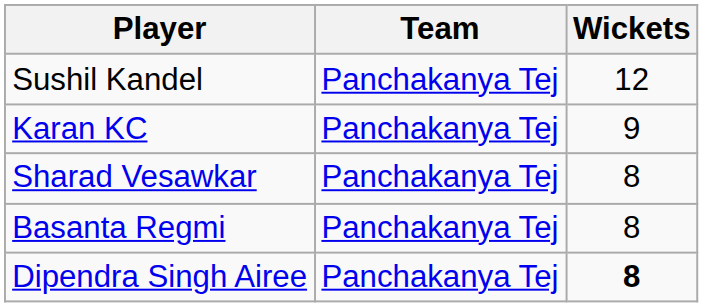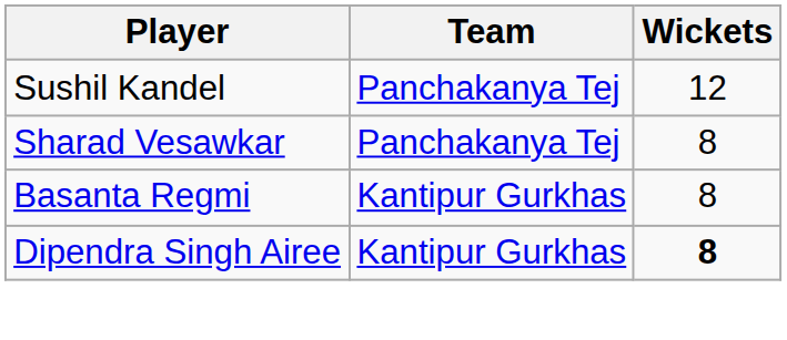 <table class="wikitable" style="text-align: center;">
 <tr>
 <th>Player</th>
 <th>Team</th>
 <th>Wickets</th>
 </tr>
 <tr>
 <td style="text-align:left">Sushil Kandel</td>
 <td style="text-align:left"><a href='#'>Panchakanya Tej</a></td>
 <td>12</td>
 </tr>
 <tr>
-<td style="text-align:left"><a href='#'>Karan KC</a></td>
-<td style="text-align:left"><a href='#'>Panchakanya Tej</a></td>
-<td>9</td>
-</tr>
-<tr>
 <td style="text-align:left"><a href='#'>Sharad Vesawkar</a></td>
 <td style="text-align:left"><a href='#'>Panchakanya Tej</a></td>
 <td>8</td>
 </tr>
 <tr>
 <td style="text-align:left"><a href='#'>Basanta Regmi</a></td>
-<td style="text-align:left"><a href='#'>Panchakanya Tej</a></td>
+<td style="text-align:left"><a href='#'>Kantipur Gurkhas</a></td>
 <td>8</td>
 </tr>
 <tr>
 <td style="text-align:left"><a href='#'>Dipendra Singh Airee</a></td>
-<td style="text-align:left"><a href='#'>Panchakanya Tej</a></td>
+<td style="text-align:left"><a href='#'>Kantipur Gurkhas</a></td>
 <td><strong>8</strong></td>
 </tr>
 </table>
